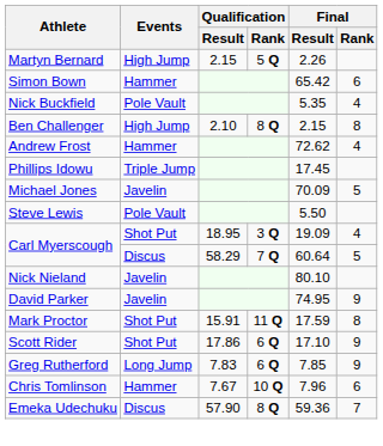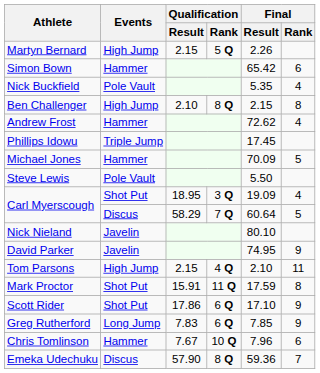 <table class=wikitable style="font-size:90%">
 <tr>
 <th rowspan="2">Athlete</th>
 <th rowspan="2">Events</th>
 <th colspan="2">Qualification</th>
 <th colspan="2">Final</th>
 </tr>
 <tr>
 <th>Result</th>
 <th>Rank</th>
 <th>Result</th>
 <th>Rank</th>
 </tr>
 <tr>
 <td><a href='#'>Martyn Bernard</a></td>
 <td><a href='#'>High Jump</a></td>
 <td align="center">2.15</td>
 <td align="center">5 <strong>Q</strong></td>
 <td align="center">2.26</td>
 <td align="center"></td>
 </tr>
 <tr>
 <td><a href='#'>Simon Bown</a></td>
 <td><a href='#'>Hammer</a></td>
 <td align="center" colspan="2" bgcolor="honeydew"></td>
 <td align="center">65.42</td>
 <td align="center">6</td>
 </tr>
 <tr>
 <td><a href='#'>Nick Buckfield</a></td>
 <td><a href='#'>Pole Vault</a></td>
 <td align="center" colspan="2" bgcolor="honeydew"></td>
 <td align="center">5.35</td>
 <td align="center">4</td>
 </tr>
 <tr>
 <td><a href='#'>Ben Challenger</a></td>
 <td><a href='#'>High Jump</a></td>
 <td align="center">2.10</td>
 <td align="center">8 <strong>Q</strong></td>
 <td align="center">2.15</td>
 <td align="center">8</td>
 </tr>
 <tr>
 <td><a href='#'>Andrew Frost</a></td>
 <td><a href='#'>Hammer</a></td>
 <td align="center" colspan="2" bgcolor="honeydew"></td>
 <td align="center">72.62</td>
 <td align="center">4</td>
 </tr>
 <tr>
 <td><a href='#'>Phillips Idowu</a></td>
 <td><a href='#'>Triple Jump</a></td>
 <td align="center" colspan="2" bgcolor="honeydew"></td>
 <td align="center">17.45</td>
 <td align="center"></td>
 </tr>
 <tr>
 <td><a href='#'>Michael Jones</a></td>
-<td><a href='#'>Javelin</a></td>
+<td><a href='#'>Hammer</a></td>
 <td align="center" colspan="2" bgcolor="honeydew"></td>
 <td align="center">70.09</td>
 <td align="center">5</td>
 </tr>
 <tr>
 <td><a href='#'>Steve Lewis</a></td>
 <td><a href='#'>Pole Vault</a></td>
 <td align="center" colspan="2" bgcolor="honeydew"></td>
 <td align="center">5.50</td>
 <td align="center"></td>
 </tr>
 <tr>
 <td rowspan="2"><a href='#'>Carl Myerscough</a></td>
 <td><a href='#'>Shot Put</a></td>
 <td align="center">18.95</td>
 <td align="center">3 <strong>Q</strong></td>
 <td align="center">19.09</td>
 <td align="center">4</td>
 </tr>
 <tr>
 <td><a href='#'>Discus</a></td>
 <td align="center">58.29</td>
 <td align="center">7 <strong>Q</strong></td>
 <td align="center">60.64</td>
 <td align="center">5</td>
 </tr>
 <tr>
 <td><a href='#'>Nick Nieland</a></td>
 <td><a href='#'>Javelin</a></td>
 <td align="center" colspan="2" bgcolor="honeydew"></td>
 <td align="center">80.10</td>
 <td align="center"></td>
 </tr>
 <tr>
 <td><a href='#'>David Parker</a></td>
 <td><a href='#'>Javelin</a></td>
 <td align="center" colspan="2" bgcolor="honeydew"></td>
 <td align="center">74.95</td>
 <td align="center">9</td>
+</tr>
+<tr>
+<td><a href='#'>Tom Parsons</a></td>
+<td><a href='#'>High Jump</a></td>
+<td align="center">2.15</td>
+<td align="center">4 <strong>Q</strong></td>
+<td align="center">2.10</td>
+<td align="center">11</td>
 </tr>
 <tr>
 <td><a href='#'>Mark Proctor</a></td>
 <td><a href='#'>Shot Put</a></td>
 <td align="center">15.91</td>
 <td align="center">11 <strong>Q</strong></td>
 <td align="center">17.59</td>
 <td align="center">8</td>
 </tr>
 <tr>
 <td><a href='#'>Scott Rider</a></td>
 <td><a href='#'>Shot Put</a></td>
 <td align="center">17.86</td>
 <td align="center">6 <strong>Q</strong></td>
 <td align="center">17.10</td>
 <td align="center">9</td>
 </tr>
 <tr>
 <td><a href='#'>Greg Rutherford</a></td>
 <td><a href='#'>Long Jump</a></td>
 <td align="center">7.83</td>
 <td align="center">6 <strong>Q</strong></td>
 <td align="center">7.85</td>
 <td align="center">9</td>
 </tr>
 <tr>
 <td><a href='#'>Chris Tomlinson</a></td>
 <td><a href='#'>Hammer</a></td>
 <td align="center">7.67</td>
 <td align="center">10 <strong>Q</strong></td>
 <td align="center">7.96</td>
 <td align="center">6</td>
 </tr>
 <tr>
 <td><a href='#'>Emeka Udechuku</a></td>
 <td><a href='#'>Discus</a></td>
 <td align="center">57.90</td>
 <td align="center">8 <strong>Q</strong></td>
 <td align="center">59.36</td>
 <td align="center">7</td>
 </tr>
 </table>
